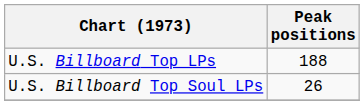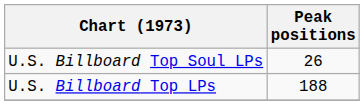 <table class="wikitable">
 <tr>
 <th>Chart (1973)</th>
 <th>Peak<br>positions</th>
 </tr>
 <tr>
+<td>U.S. <em>Billboard</em> <a href='#'>Top Soul LPs</a></td>
+<td align="center">26</td>
+</tr>
+<tr>
 <td>U.S. <a href='#'><em>Billboard</em> Top LPs</a></td>
 <td align="center">188</td>
 </tr>
 <tr>
-<td>U.S. <em>Billboard</em> <a href='#'>Top Soul LPs</a></td>
-<td align="center">26</td>
-</tr>
-<tr>
 </tr>
 </table>
